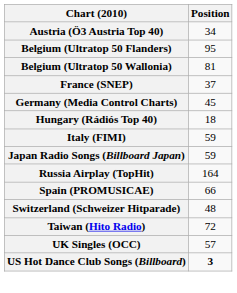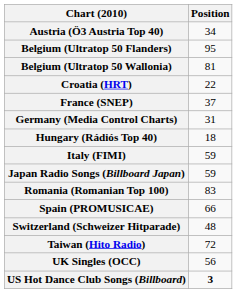 <table class="wikitable plainrowheaders sortable" style="text-align:center">
 <tr>
 <th>Chart (2010)</th>
 <th>Position</th>
 </tr>
 <tr>
 <th scope="row">Austria (Ö3 Austria Top 40)</th>
 <td style="text-align:center;">34</td>
 </tr>
 <tr>
 <th scope="row">Belgium (Ultratop 50 Flanders)</th>
 <td style="text-align:center;">95</td>
 </tr>
 <tr>
 <th scope="row">Belgium (Ultratop 50 Wallonia)</th>
 <td style="text-align:center;">81</td>
 </tr>
 <tr>
+<th scope="row">Croatia (<a href='#'>HRT</a>)</th>
+<td style="text-align:center;">22</td>
+</tr>
+<tr>
 <th scope="row">France (SNEP)</th>
 <td style="text-align:center;">37</td>
 </tr>
 <tr>
 <th scope="row">Germany (Media Control Charts)</th>
-<td style="text-align:center;">45</td>
+<td style="text-align:center;">31</td>
 </tr>
 <tr>
 <th scope="row">Hungary (Rádiós Top 40)</th>
 <td style="text-align:center;">18</td>
 </tr>
 <tr>
 <th scope="row">Italy (FIMI)</th>
 <td style="text-align:center;">59</td>
 </tr>
 <tr>
 <th scope="row">Japan Radio Songs (<em>Billboard Japan</em>)</th>
 <td style="text-align:center;">59</td>
 </tr>
 <tr>
-<th scope="row">Russia Airplay (TopHit)</th>
-<td style="text-align:center;">164</td>
+<th scope="row">Romania (Romanian Top 100)</th>
+<td style="text-align:center;">83</td>
 </tr>
 <tr>
 <th scope="row">Spain (PROMUSICAE)</th>
 <td style="text-align:center;">66</td>
 </tr>
 <tr>
 <th scope="row">Switzerland (Schweizer Hitparade)</th>
 <td style="text-align:center;">48</td>
 </tr>
 <tr>
 <th scope="row">Taiwan (<a href='#'>Hito Radio</a>)</th>
 <td style="text-align:center;">72</td>
 </tr>
 <tr>
 <th scope="row">UK Singles (OCC)</th>
-<td style="text-align:center;">57</td>
+<td style="text-align:center;">56</td>
 </tr>
 <tr>
 <th scope="row">US Hot Dance Club Songs (<em>Billboard</em>)</th>
 <td style="text-align:center;"><strong>3</strong></td>
 </tr>
 </table>
